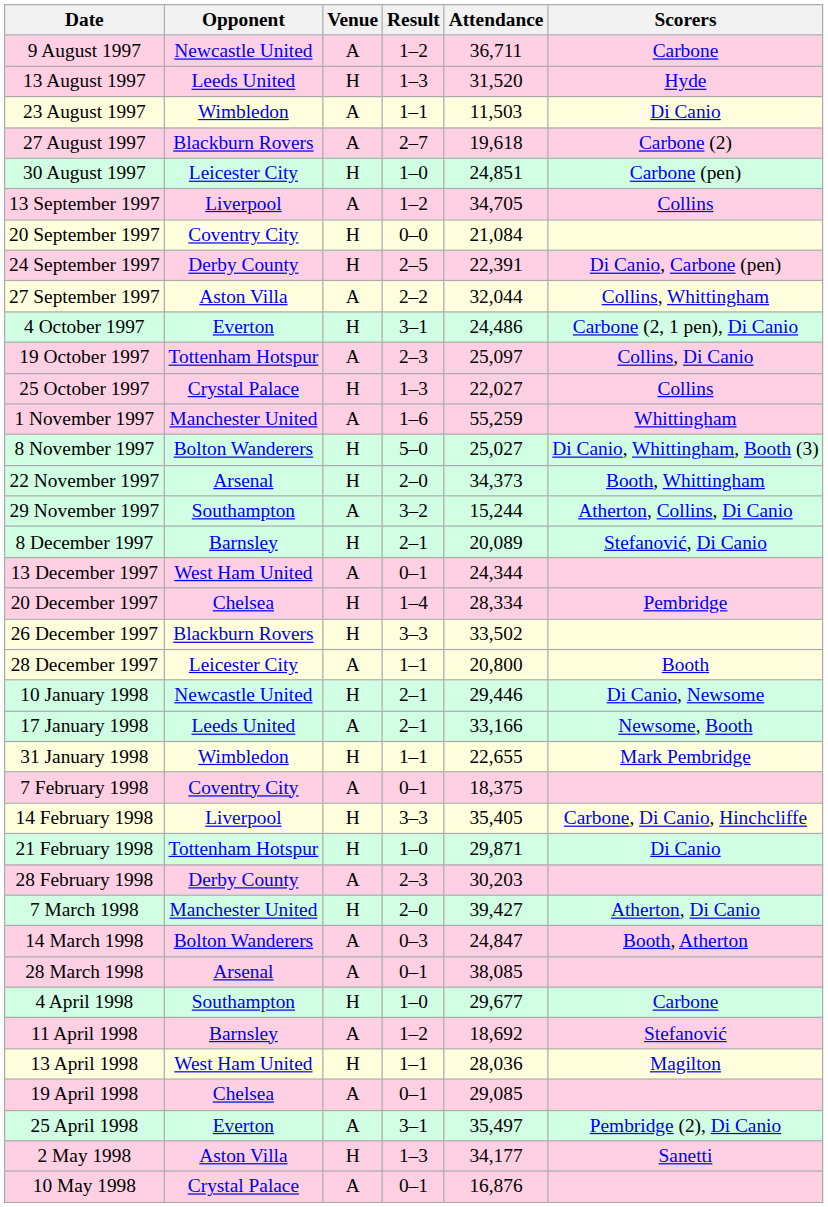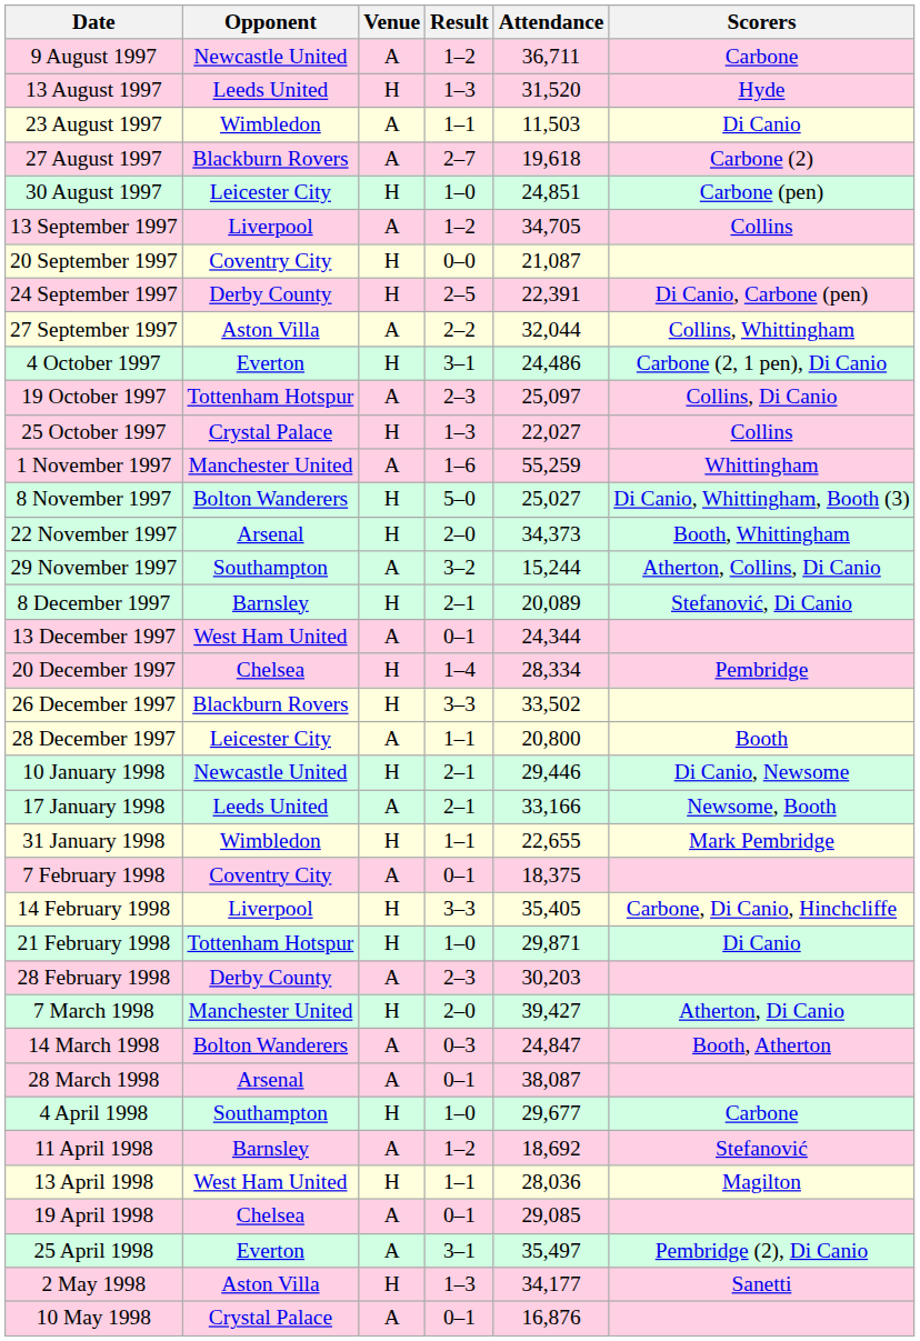 <table class="wikitable sortable" style="text-align:center;">
 <tr>
 <th>Date</th>
 <th>Opponent</th>
 <th>Venue</th>
 <th>Result</th>
 <th>Attendance</th>
 <th>Scorers</th>
 </tr>
 <tr style="background:#ffd0e3;">
 <td>9 August 1997</td>
 <td><a href='#'>Newcastle United</a></td>
 <td>A</td>
 <td>1–2</td>
 <td>36,711</td>
 <td><a href='#'>Carbone</a></td>
 </tr>
 <tr style="background:#ffd0e3;">
 <td>13 August 1997</td>
 <td><a href='#'>Leeds United</a></td>
 <td>H</td>
 <td>1–3</td>
 <td>31,520</td>
 <td><a href='#'>Hyde</a></td>
 </tr>
 <tr style="background:#ffd;">
 <td>23 August 1997</td>
 <td><a href='#'>Wimbledon</a></td>
 <td>A</td>
 <td>1–1</td>
 <td>11,503</td>
 <td><a href='#'>Di Canio</a></td>
 </tr>
 <tr style="background:#ffd0e3;">
 <td>27 August 1997</td>
 <td><a href='#'>Blackburn Rovers</a></td>
 <td>A</td>
 <td>2–7</td>
 <td>19,618</td>
 <td><a href='#'>Carbone</a> (2)</td>
 </tr>
 <tr style="background:#d0ffe3;">
 <td>30 August 1997</td>
 <td><a href='#'>Leicester City</a></td>
 <td>H</td>
 <td>1–0</td>
 <td>24,851</td>
 <td><a href='#'>Carbone</a> (pen)</td>
 </tr>
 <tr style="background:#ffd0e3;">
 <td>13 September 1997</td>
 <td><a href='#'>Liverpool</a></td>
 <td>A</td>
 <td>1–2</td>
 <td>34,705</td>
 <td><a href='#'>Collins</a></td>
 </tr>
 <tr style="background:#ffd;">
 <td>20 September 1997</td>
 <td><a href='#'>Coventry City</a></td>
 <td>H</td>
 <td>0–0</td>
-<td>21,084</td>
+<td>21,087</td>
 <td></td>
 </tr>
 <tr style="background:#ffd0e3;">
 <td>24 September 1997</td>
 <td><a href='#'>Derby County</a></td>
 <td>H</td>
 <td>2–5</td>
 <td>22,391</td>
 <td><a href='#'>Di Canio</a>, <a href='#'>Carbone</a> (pen)</td>
 </tr>
 <tr style="background:#ffd;">
 <td>27 September 1997</td>
 <td><a href='#'>Aston Villa</a></td>
 <td>A</td>
 <td>2–2</td>
 <td>32,044</td>
 <td><a href='#'>Collins</a>, <a href='#'>Whittingham</a></td>
 </tr>
 <tr style="background:#d0ffe3;">
 <td>4 October 1997</td>
 <td><a href='#'>Everton</a></td>
 <td>H</td>
 <td>3–1</td>
 <td>24,486</td>
 <td><a href='#'>Carbone</a> (2, 1 pen), <a href='#'>Di Canio</a></td>
 </tr>
 <tr style="background:#ffd0e3;">
 <td>19 October 1997</td>
 <td><a href='#'>Tottenham Hotspur</a></td>
 <td>A</td>
 <td>2–3</td>
 <td>25,097</td>
 <td><a href='#'>Collins</a>, <a href='#'>Di Canio</a></td>
 </tr>
 <tr style="background:#ffd0e3;">
 <td>25 October 1997</td>
 <td><a href='#'>Crystal Palace</a></td>
 <td>H</td>
 <td>1–3</td>
 <td>22,027</td>
 <td><a href='#'>Collins</a></td>
 </tr>
 <tr style="background:#ffd0e3;">
 <td>1 November 1997</td>
 <td><a href='#'>Manchester United</a></td>
 <td>A</td>
 <td>1–6</td>
 <td>55,259</td>
 <td><a href='#'>Whittingham</a></td>
 </tr>
 <tr style="background:#d0ffe3;">
 <td>8 November 1997</td>
 <td><a href='#'>Bolton Wanderers</a></td>
 <td>H</td>
 <td>5–0</td>
 <td>25,027</td>
 <td><a href='#'>Di Canio</a>, <a href='#'>Whittingham</a>, <a href='#'>Booth</a> (3)</td>
 </tr>
 <tr style="background:#d0ffe3;">
 <td>22 November 1997</td>
 <td><a href='#'>Arsenal</a></td>
 <td>H</td>
 <td>2–0</td>
 <td>34,373</td>
 <td><a href='#'>Booth</a>, <a href='#'>Whittingham</a></td>
 </tr>
 <tr style="background:#d0ffe3;">
 <td>29 November 1997</td>
 <td><a href='#'>Southampton</a></td>
 <td>A</td>
 <td>3–2</td>
 <td>15,244</td>
 <td><a href='#'>Atherton</a>, <a href='#'>Collins</a>, <a href='#'>Di Canio</a></td>
 </tr>
 <tr style="background:#d0ffe3;">
 <td>8 December 1997</td>
 <td><a href='#'>Barnsley</a></td>
 <td>H</td>
 <td>2–1</td>
 <td>20,089</td>
 <td><a href='#'>Stefanović</a>, <a href='#'>Di Canio</a></td>
 </tr>
 <tr style="background:#ffd0e3;">
 <td>13 December 1997</td>
 <td><a href='#'>West Ham United</a></td>
 <td>A</td>
 <td>0–1</td>
 <td>24,344</td>
 <td></td>
 </tr>
 <tr style="background:#ffd0e3;">
 <td>20 December 1997</td>
 <td><a href='#'>Chelsea</a></td>
 <td>H</td>
 <td>1–4</td>
 <td>28,334</td>
 <td><a href='#'>Pembridge</a></td>
 </tr>
 <tr style="background:#ffd;">
 <td>26 December 1997</td>
 <td><a href='#'>Blackburn Rovers</a></td>
 <td>H</td>
 <td>3–3</td>
 <td>33,502</td>
 <td></td>
 </tr>
 <tr style="background:#ffd;">
 <td>28 December 1997</td>
 <td><a href='#'>Leicester City</a></td>
 <td>A</td>
 <td>1–1</td>
 <td>20,800</td>
 <td><a href='#'>Booth</a></td>
 </tr>
 <tr style="background:#d0ffe3;">
 <td>10 January 1998</td>
 <td><a href='#'>Newcastle United</a></td>
 <td>H</td>
 <td>2–1</td>
 <td>29,446</td>
 <td><a href='#'>Di Canio</a>, <a href='#'>Newsome</a></td>
 </tr>
 <tr style="background:#d0ffe3;">
 <td>17 January 1998</td>
 <td><a href='#'>Leeds United</a></td>
 <td>A</td>
 <td>2–1</td>
 <td>33,166</td>
 <td><a href='#'>Newsome</a>, <a href='#'>Booth</a></td>
 </tr>
 <tr style="background:#ffd;">
 <td>31 January 1998</td>
 <td><a href='#'>Wimbledon</a></td>
 <td>H</td>
 <td>1–1</td>
 <td>22,655</td>
 <td><a href='#'>Mark Pembridge</a></td>
 </tr>
 <tr style="background:#ffd0e3;">
 <td>7 February 1998</td>
 <td><a href='#'>Coventry City</a></td>
 <td>A</td>
 <td>0–1</td>
 <td>18,375</td>
 <td></td>
 </tr>
 <tr style="background:#ffd;">
 <td>14 February 1998</td>
 <td><a href='#'>Liverpool</a></td>
 <td>H</td>
 <td>3–3</td>
 <td>35,405</td>
 <td><a href='#'>Carbone</a>, <a href='#'>Di Canio</a>, <a href='#'>Hinchcliffe</a></td>
 </tr>
 <tr style="background:#d0ffe3;">
 <td>21 February 1998</td>
 <td><a href='#'>Tottenham Hotspur</a></td>
 <td>H</td>
 <td>1–0</td>
 <td>29,871</td>
 <td><a href='#'>Di Canio</a></td>
 </tr>
 <tr style="background:#ffd0e3;">
 <td>28 February 1998</td>
 <td><a href='#'>Derby County</a></td>
 <td>A</td>
 <td>2–3</td>
 <td>30,203</td>
 <td></td>
 </tr>
 <tr style="background:#d0ffe3;">
 <td>7 March 1998</td>
 <td><a href='#'>Manchester United</a></td>
 <td>H</td>
 <td>2–0</td>
 <td>39,427</td>
 <td><a href='#'>Atherton</a>, <a href='#'>Di Canio</a></td>
 </tr>
 <tr style="background:#ffd0e3;">
 <td>14 March 1998</td>
 <td><a href='#'>Bolton Wanderers</a></td>
 <td>A</td>
 <td>0–3</td>
 <td>24,847</td>
 <td><a href='#'>Booth</a>, <a href='#'>Atherton</a></td>
 </tr>
 <tr style="background:#ffd0e3;">
 <td>28 March 1998</td>
 <td><a href='#'>Arsenal</a></td>
 <td>A</td>
 <td>0–1</td>
-<td>38,085</td>
+<td>38,087</td>
 <td></td>
 </tr>
 <tr style="background:#d0ffe3;">
 <td>4 April 1998</td>
 <td><a href='#'>Southampton</a></td>
 <td>H</td>
 <td>1–0</td>
 <td>29,677</td>
 <td><a href='#'>Carbone</a></td>
 </tr>
 <tr style="background:#ffd0e3;">
 <td>11 April 1998</td>
 <td><a href='#'>Barnsley</a></td>
 <td>A</td>
 <td>1–2</td>
 <td>18,692</td>
 <td><a href='#'>Stefanović</a></td>
 </tr>
 <tr style="background:#ffd;">
 <td>13 April 1998</td>
 <td><a href='#'>West Ham United</a></td>
 <td>H</td>
 <td>1–1</td>
 <td>28,036</td>
 <td><a href='#'>Magilton</a></td>
 </tr>
 <tr style="background:#ffd0e3;">
 <td>19 April 1998</td>
 <td><a href='#'>Chelsea</a></td>
 <td>A</td>
 <td>0–1</td>
 <td>29,085</td>
 <td></td>
 </tr>
 <tr style="background:#d0ffe3;">
 <td>25 April 1998</td>
 <td><a href='#'>Everton</a></td>
 <td>A</td>
 <td>3–1</td>
 <td>35,497</td>
 <td><a href='#'>Pembridge</a> (2), <a href='#'>Di Canio</a></td>
 </tr>
 <tr style="background:#ffd0e3;">
 <td>2 May 1998</td>
 <td><a href='#'>Aston Villa</a></td>
 <td>H</td>
 <td>1–3</td>
 <td>34,177</td>
 <td><a href='#'>Sanetti</a></td>
 </tr>
 <tr style="background:#ffd0e3;">
 <td>10 May 1998</td>
 <td><a href='#'>Crystal Palace</a></td>
 <td>A</td>
 <td>0–1</td>
 <td>16,876</td>
 <td></td>
 </tr>
 </table>
